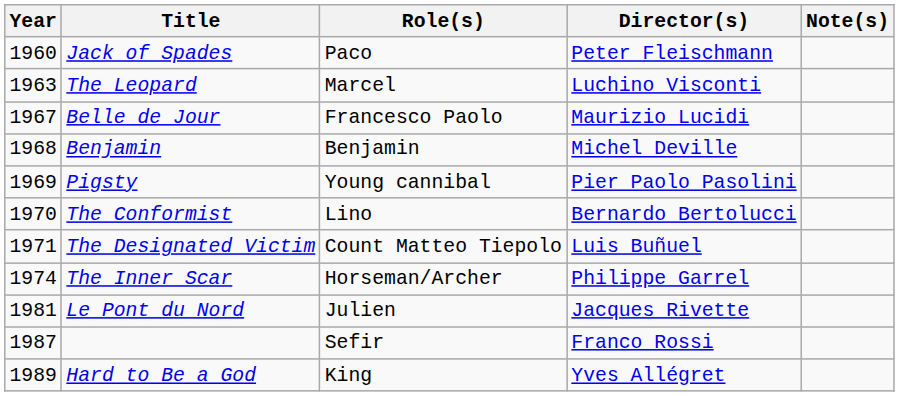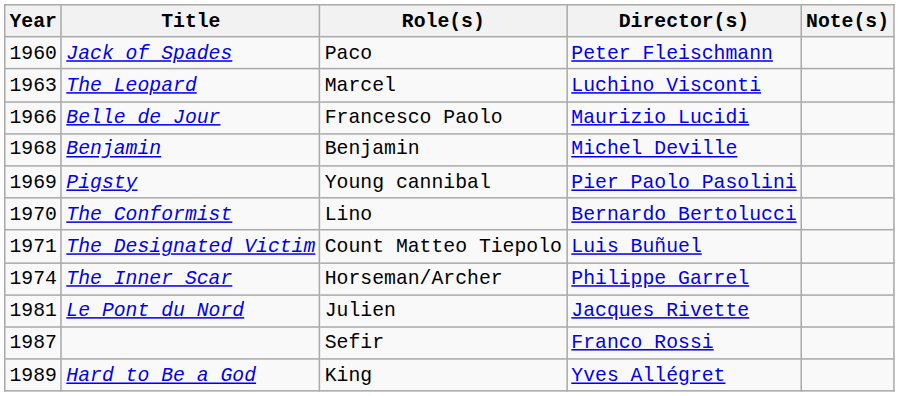 <table class="wikitable sortable">
 <tr>
 <th>Year</th>
 <th>Title</th>
 <th>Role(s)</th>
 <th class="unsortable">Director(s)</th>
 <th>Note(s)</th>
 </tr>
 <tr>
 <td>1960</td>
 <td><em><a href='#'>Jack of Spades</a></em></td>
 <td>Paco</td>
 <td><a href='#'>Peter Fleischmann</a></td>
 <td></td>
 </tr>
 <tr>
 <td>1963</td>
 <td><em><a href='#'>The Leopard</a></em></td>
 <td>Marcel</td>
 <td><a href='#'>Luchino Visconti</a></td>
 <td></td>
 </tr>
 <tr>
-<td>1967</td>
+<td>1966</td>
 <td><em><a href='#'>Belle de Jour</a></em></td>
 <td>Francesco Paolo</td>
 <td><a href='#'>Maurizio Lucidi</a></td>
 <td></td>
 </tr>
 <tr>
 <td>1968</td>
 <td><em><a href='#'>Benjamin</a></em></td>
 <td>Benjamin</td>
 <td><a href='#'>Michel Deville</a></td>
 <td></td>
 </tr>
 <tr>
 <td>1969</td>
 <td><em><a href='#'>Pigsty</a></em></td>
 <td>Young cannibal</td>
 <td><a href='#'>Pier Paolo Pasolini</a></td>
 <td></td>
 </tr>
 <tr>
 <td>1970</td>
 <td><em><a href='#'>The Conformist</a></em></td>
 <td>Lino</td>
 <td><a href='#'>Bernardo Bertolucci</a></td>
 <td></td>
 </tr>
 <tr>
 <td>1971</td>
 <td><em><a href='#'>The Designated Victim</a></em></td>
 <td>Count Matteo Tiepolo</td>
 <td><a href='#'>Luis Buñuel</a></td>
 <td></td>
 </tr>
 <tr>
 <td>1974</td>
 <td><em><a href='#'>The Inner Scar</a></em></td>
 <td>Horseman/Archer</td>
 <td><a href='#'>Philippe Garrel</a></td>
 <td></td>
 </tr>
 <tr>
 <td>1981</td>
 <td><em><a href='#'>Le Pont du Nord</a></em></td>
 <td>Julien</td>
 <td><a href='#'>Jacques Rivette</a></td>
 <td></td>
 </tr>
 <tr>
 <td>1987</td>
 <td></td>
 <td>Sefir</td>
 <td><a href='#'>Franco Rossi</a></td>
 <td></td>
 </tr>
 <tr>
 <td>1989</td>
 <td><em><a href='#'>Hard to Be a God</a></em></td>
 <td>King</td>
 <td><a href='#'>Yves Allégret</a></td>
 <td></td>
 </tr>
 </table>
